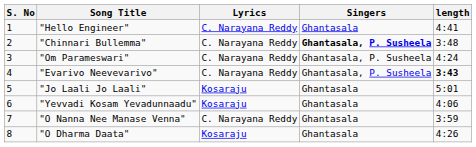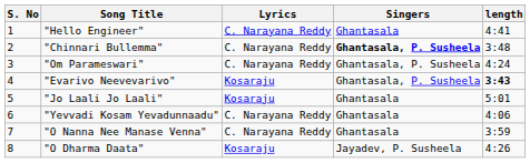 <table class="wikitable">
 <tr>
 <th>S. No</th>
 <th>Song Title</th>
 <th>Lyrics</th>
 <th>Singers</th>
 <th>length</th>
 </tr>
 <tr>
 <td>1</td>
 <td>"Hello Engineer"</td>
 <td><a href='#'>C. Narayana Reddy</a></td>
 <td><a href='#'>Ghantasala</a></td>
 <td>4:41</td>
 </tr>
 <tr>
 <td>2</td>
 <td>"Chinnari Bullemma"</td>
 <td>C. Narayana Reddy</td>
 <td><strong>Ghantasala, <a href='#'>P. Susheela</a></strong></td>
 <td>3:48</td>
 </tr>
 <tr>
 <td>3</td>
 <td>"Om Parameswari"</td>
 <td>C. Narayana Reddy</td>
 <td>Ghantasala, P. Susheela</td>
 <td>4:24</td>
 </tr>
 <tr>
 <td>4</td>
 <td>"Evarivo Neevevarivo"</td>
-<td>C. Narayana Reddy</td>
+<td><a href='#'>Kosaraju</a></td>
 <td>Ghantasala, <a href='#'>P. Susheela</a></td>
 <td><strong>3:43</strong></td>
 </tr>
 <tr>
 <td>5</td>
 <td>"Jo Laali Jo Laali"</td>
 <td><a href='#'>Kosaraju</a></td>
 <td>Ghantasala</td>
 <td>5:01</td>
 </tr>
 <tr>
 <td>6</td>
 <td>"Yevvadi Kosam Yevadunnaadu"</td>
-<td><a href='#'>Kosaraju</a></td>
+<td>C. Narayana Reddy</td>
 <td>Ghantasala</td>
 <td>4:06</td>
 </tr>
 <tr>
 <td>7</td>
 <td>"O Nanna Nee Manase Venna"</td>
 <td>C. Narayana Reddy</td>
 <td>Ghantasala</td>
 <td>3:59</td>
 </tr>
 <tr>
 <td>8</td>
 <td>"O Dharma Daata"</td>
 <td><a href='#'>Kosaraju</a></td>
-<td>Ghantasala</td>
+<td>Jayadev, P. Susheela</td>
 <td>4:26</td>
 </tr>
 </table>
